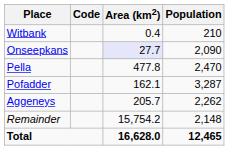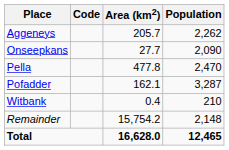 <table class="wikitable sortable">
 <tr>
 <th>Place</th>
 <th>Code</th>
 <th>Area (km<sup>2</sup>)</th>
 <th>Population</th>
 </tr>
 <tr>
-<td><a href='#'>Witbank</a></td>
+<td><a href='#'>Aggeneys</a></td>
 <td></td>
-<td align=right>0.4</td>
-<td align=right>210</td>
+<td align=right>205.7</td>
+<td align=right>2,262</td>
 </tr>
 <tr>
 <td><a href='#'>Onseepkans</a></td>
 <td></td>
-<td align=right style="background: lavender;">27.7</td>
+<td align=right>27.7</td>
 <td align=right>2,090</td>
 </tr>
 <tr>
 <td><a href='#'>Pella</a></td>
 <td></td>
 <td align=right>477.8</td>
 <td align=right>2,470</td>
 </tr>
 <tr>
 <td><a href='#'>Pofadder</a></td>
 <td></td>
 <td align=right>162.1</td>
 <td align=right>3,287</td>
 </tr>
 <tr>
-<td><a href='#'>Aggeneys</a></td>
+<td><a href='#'>Witbank</a></td>
 <td></td>
-<td align=right>205.7</td>
-<td align=right>2,262</td>
+<td align=right>0.4</td>
+<td align=right>210</td>
 </tr>
 <tr>
 <td><em>Remainder</em></td>
 <td></td>
 <td align=right>15,754.2</td>
 <td align=right>2,148</td>
 </tr>
 <tr class=sortbottom>
 <td colspan=2><strong>Total</strong></td>
 <td align=right><strong>16,628.0</strong></td>
 <td align=right><strong>12,465</strong></td>
 </tr>
 </table>
